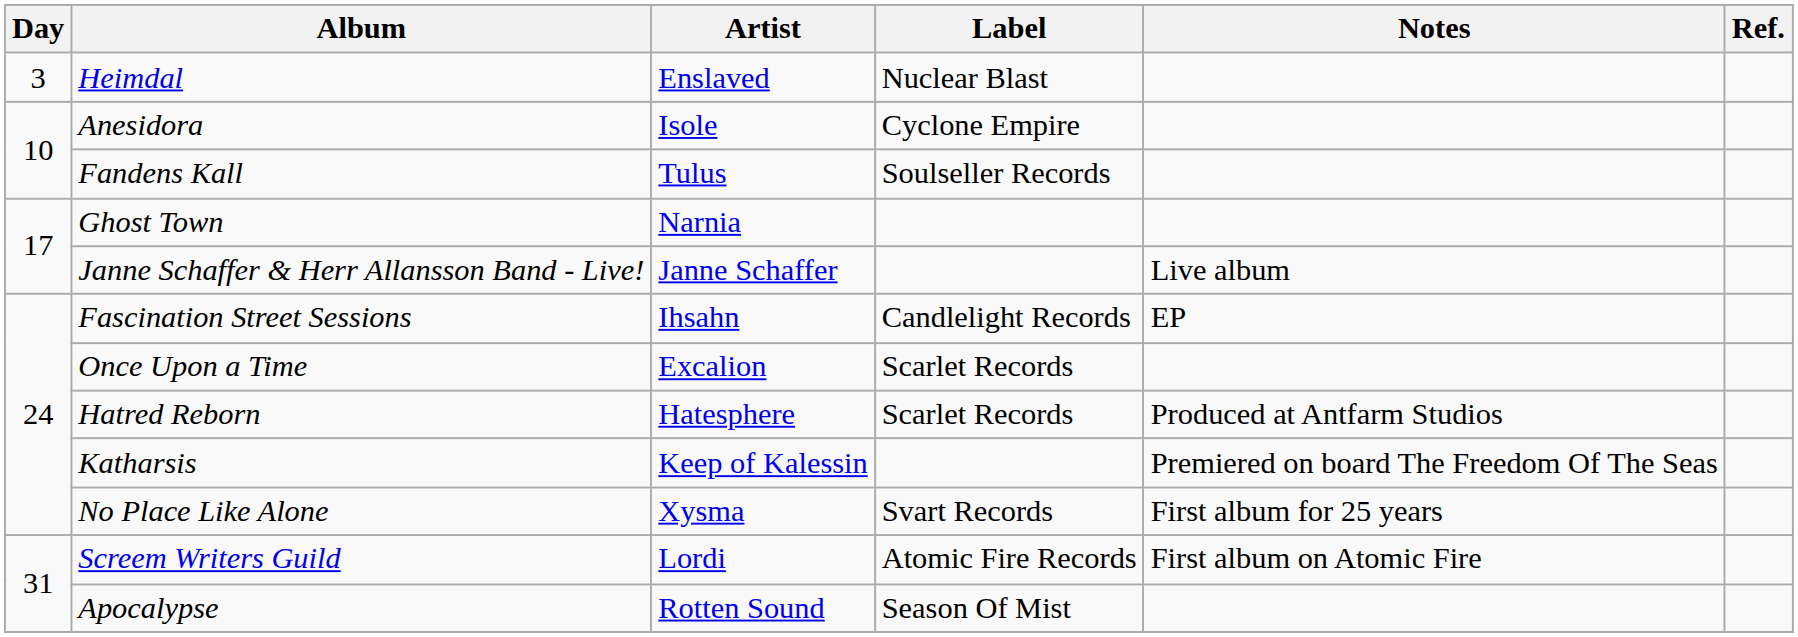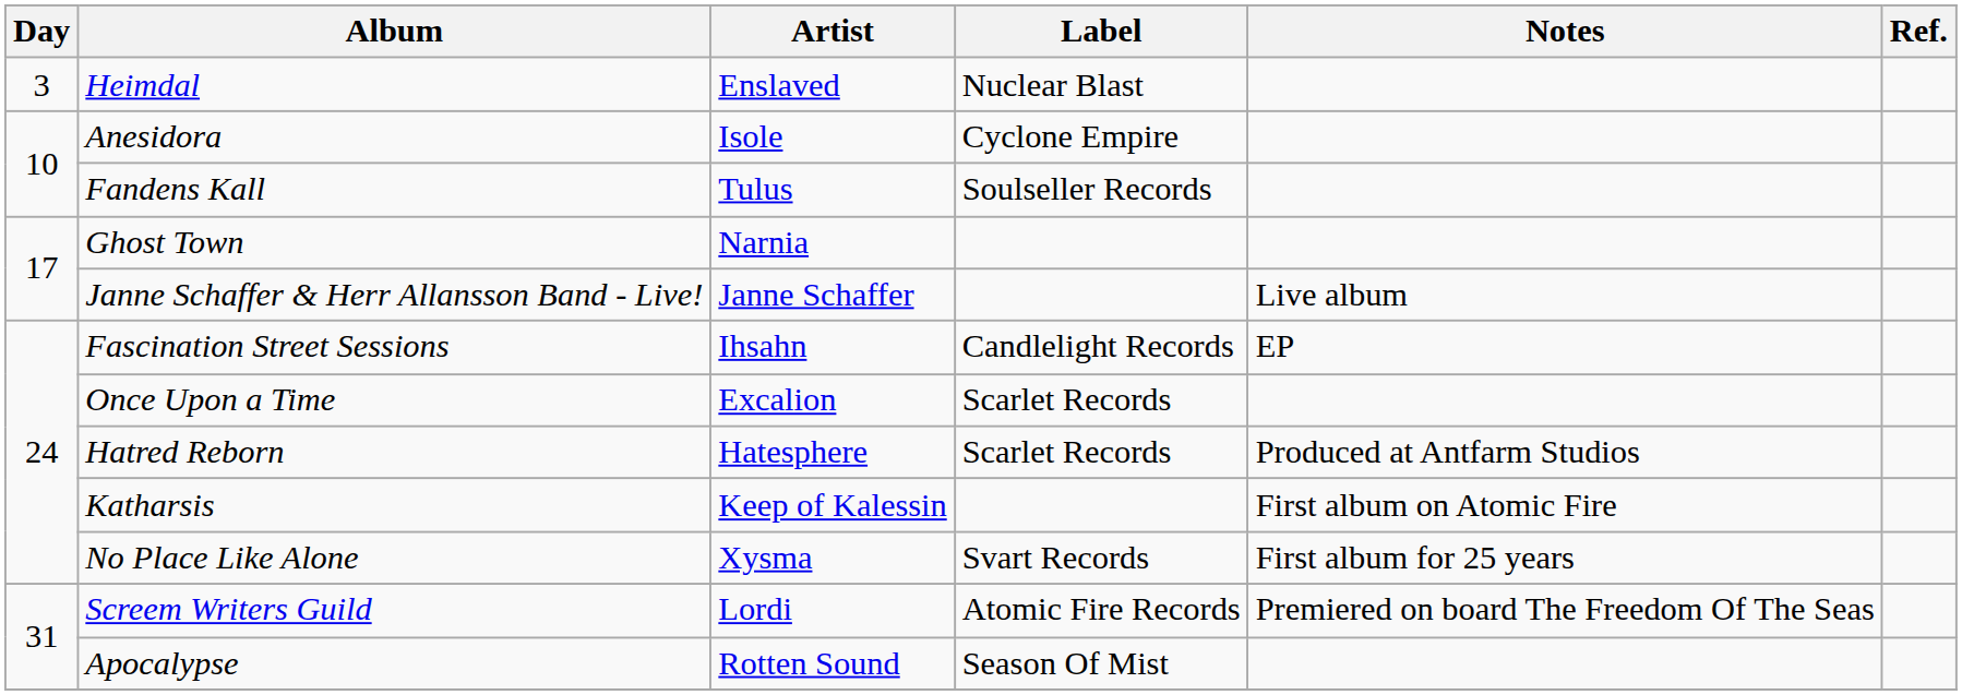 <table class="wikitable">
 <tr>
 <th>Day</th>
 <th>Album</th>
 <th>Artist</th>
 <th>Label</th>
 <th>Notes</th>
 <th>Ref.</th>
 </tr>
 <tr>
 <td rowspan="1" style="text-align:center;">3</td>
 <td><em><a href='#'>Heimdal</a></em></td>
 <td><a href='#'>Enslaved</a></td>
 <td>Nuclear Blast</td>
 <td></td>
 <td></td>
 </tr>
 <tr>
 <td rowspan="2" style="text-align:center;">10</td>
 <td><em>Anesidora</em></td>
 <td><a href='#'>Isole</a></td>
 <td>Cyclone Empire</td>
 <td></td>
 <td></td>
 </tr>
 <tr>
 <td><em>Fandens Kall</em></td>
 <td><a href='#'>Tulus</a></td>
 <td>Soulseller Records</td>
 <td></td>
 <td></td>
 </tr>
 <tr>
 <td rowspan="2" style="text-align:center;">17</td>
 <td><em>Ghost Town</em></td>
 <td><a href='#'>Narnia</a></td>
 <td></td>
 <td></td>
 <td></td>
 </tr>
 <tr>
 <td><em>Janne Schaffer & Herr Allansson Band - Live!</em></td>
 <td><a href='#'>Janne Schaffer</a></td>
 <td></td>
 <td>Live album</td>
 <td></td>
 </tr>
 <tr>
 <td rowspan="5" style="text-align:center;">24</td>
 <td><em>Fascination Street Sessions</em></td>
 <td><a href='#'>Ihsahn</a></td>
 <td>Candlelight Records</td>
 <td>EP</td>
 <td></td>
 </tr>
 <tr>
 <td><em>Once Upon a Time</em></td>
 <td><a href='#'>Excalion</a></td>
 <td>Scarlet Records</td>
 <td></td>
 <td></td>
 </tr>
 <tr>
 <td><em>Hatred Reborn</em></td>
 <td><a href='#'>Hatesphere</a></td>
 <td>Scarlet Records</td>
 <td>Produced at Antfarm Studios</td>
 <td></td>
 </tr>
 <tr>
 <td><em>Katharsis</em></td>
 <td><a href='#'>Keep of Kalessin</a></td>
 <td></td>
-<td>Premiered on board The Freedom Of The Seas</td>
+<td>First album on Atomic Fire</td>
 <td></td>
 </tr>
 <tr>
 <td><em>No Place Like Alone</em></td>
 <td><a href='#'>Xysma</a></td>
 <td>Svart Records</td>
 <td>First album for 25 years</td>
 <td></td>
 </tr>
 <tr>
 <td rowspan="2" style="text-align:center;">31</td>
 <td><em><a href='#'>Screem Writers Guild</a></em></td>
 <td><a href='#'>Lordi</a></td>
 <td>Atomic Fire Records</td>
-<td>First album on Atomic Fire</td>
+<td>Premiered on board The Freedom Of The Seas</td>
 <td></td>
 </tr>
 <tr>
 <td><em>Apocalypse</em></td>
 <td><a href='#'>Rotten Sound</a></td>
 <td>Season Of Mist</td>
 <td></td>
 <td></td>
 </tr>
 <tr>
 </tr>
 </table>
